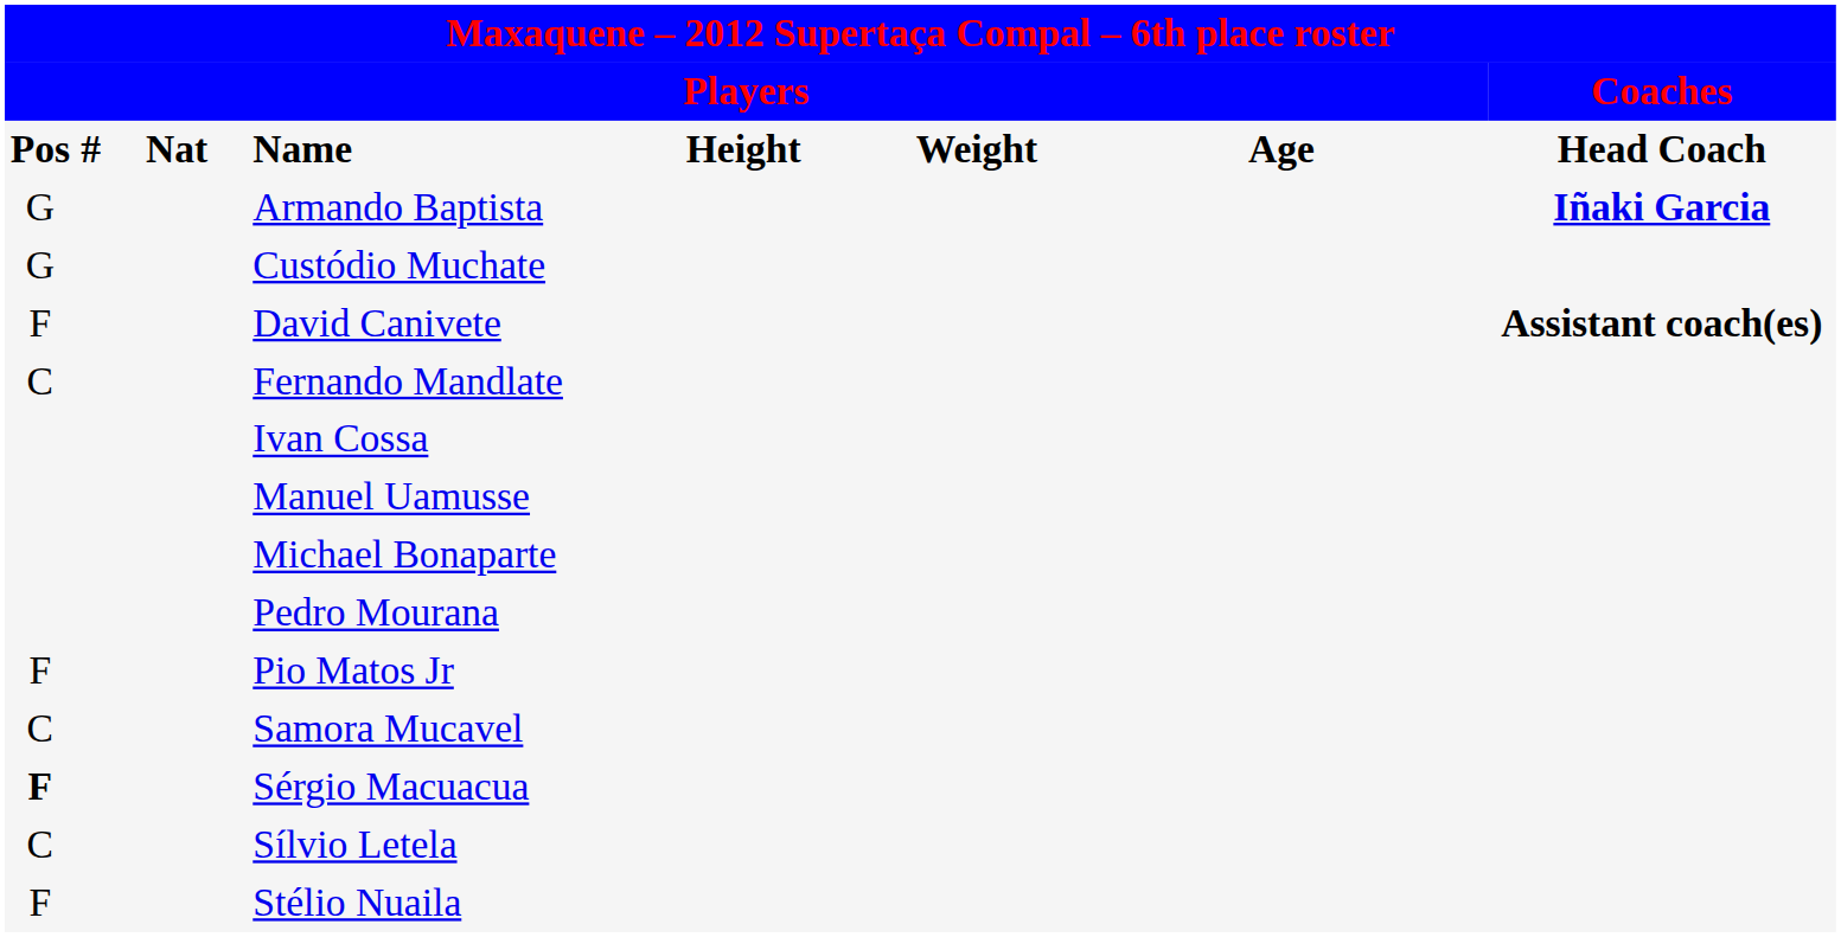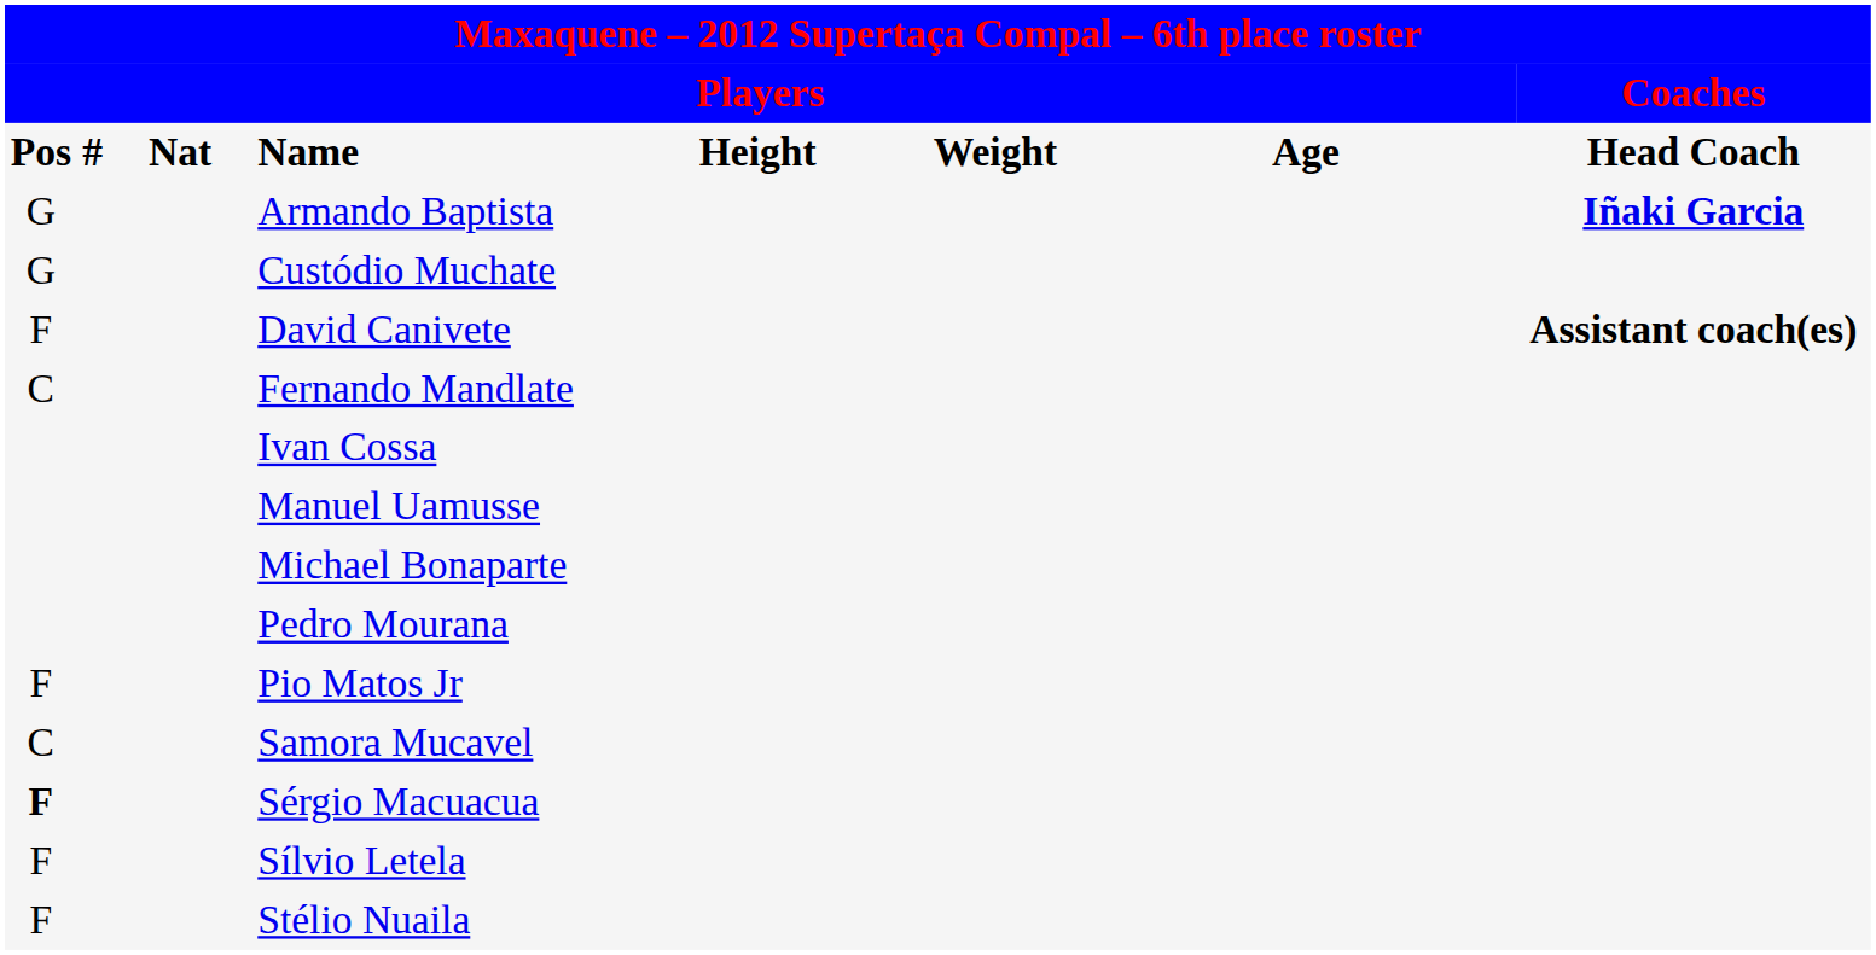 <table border=0 cellpadding=2 cellspacing=0  |- bgcolor=#f5f5f5 style="text-align:center; font-size:90%;" width=75%>
 <tr>
 <td colspan="8" style="background: blue; color: red"><strong>Maxaquene – 2012 Supertaça Compal – 6th place roster</strong></td>
 </tr>
 <tr>
 <td colspan="7" style="background: blue; color: red"><strong>Players</strong></td>
 <td style="background: blue; color: red"><strong>Coaches</strong></td>
 </tr>
 <tr style="background=#f5f5f5; color: black">
 <th width=5px>Pos</th>
 <th width=5px>#</th>
 <th width=50px>Nat</th>
 <th width=135px align=left>Name</th>
 <th width=100px>Height</th>
 <th width=70px>Weight</th>
 <th width=160px>Age</th>
 <th width=130px>Head Coach</th>
 </tr>
 <tr>
 <td>G</td>
 <td></td>
 <td></td>
 <td align=left><a href='#'>Armando Baptista</a></td>
 <td><span></span></td>
 <td></td>
 <td><span></span></td>
 <td><strong> <a href='#'>Iñaki Garcia</a></strong></td>
 </tr>
 <tr>
 <td>G</td>
 <td></td>
 <td></td>
 <td align=left><a href='#'>Custódio Muchate</a></td>
 <td><span></span></td>
 <td></td>
 <td><span></span></td>
 </tr>
 <tr>
 <td>F</td>
 <td></td>
 <td></td>
 <td align=left><a href='#'>David Canivete</a></td>
 <td><span></span></td>
 <td></td>
 <td><span></span></td>
 <td><strong>Assistant coach(es)</strong></td>
 </tr>
 <tr>
 <td>C</td>
 <td></td>
 <td></td>
 <td align=left><a href='#'>Fernando Mandlate</a></td>
 <td><span></span></td>
 <td></td>
 <td><span></span></td>
 </tr>
 <tr>
 <td></td>
 <td></td>
 <td></td>
 <td align=left><a href='#'>Ivan Cossa</a></td>
 <td></td>
 <td></td>
 <td></td>
 </tr>
 <tr>
 <td></td>
 <td></td>
 <td></td>
 <td align=left><a href='#'>Manuel Uamusse</a></td>
 <td></td>
 <td></td>
 <td><span></span></td>
 </tr>
 <tr>
 <td></td>
 <td></td>
 <td></td>
 <td align=left><a href='#'>Michael Bonaparte</a></td>
 <td><span></span></td>
 <td></td>
 <td><span></span></td>
 </tr>
 <tr>
 <td></td>
 <td></td>
 <td></td>
 <td align=left><a href='#'>Pedro Mourana</a></td>
 <td></td>
 <td></td>
 <td><span></span></td>
 </tr>
 <tr>
 <td>F</td>
 <td></td>
 <td></td>
 <td align=left><a href='#'>Pio Matos Jr</a></td>
 <td><span></span></td>
 <td></td>
 <td><span></span></td>
 </tr>
 <tr>
 <td>C</td>
 <td></td>
 <td></td>
 <td align=left><a href='#'>Samora Mucavel</a></td>
 <td><span></span></td>
 <td></td>
 <td><span></span></td>
 </tr>
 <tr>
 <td><strong>F</strong></td>
 <td></td>
 <td></td>
 <td align=left><a href='#'>Sérgio Macuacua</a></td>
 <td><span></span></td>
 <td></td>
 <td><span></span></td>
 </tr>
 <tr>
-<td>C</td>
+<td>F</td>
 <td></td>
 <td></td>
 <td align=left><a href='#'>Sílvio Letela</a></td>
 <td><span></span></td>
 <td></td>
 <td><span></span></td>
 </tr>
 <tr>
 <td>F</td>
 <td></td>
 <td></td>
 <td align=left><a href='#'>Stélio Nuaila</a></td>
 <td><span></span></td>
 <td></td>
 <td><span></span></td>
 </tr>
 </table>
